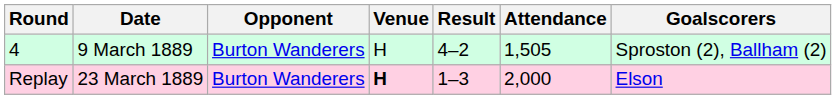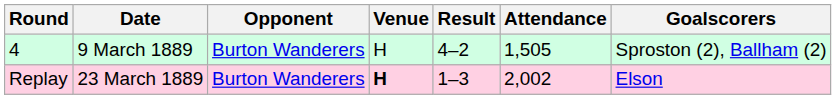 <table class="wikitable">
 <tr>
 <th>Round</th>
 <th>Date</th>
 <th>Opponent</th>
 <th>Venue</th>
 <th>Result</th>
 <th>Attendance</th>
 <th>Goalscorers</th>
 </tr>
 <tr style="background:#d0ffe3;">
 <td>4</td>
 <td>9 March 1889</td>
 <td><a href='#'>Burton Wanderers</a></td>
 <td>H</td>
 <td>4–2</td>
 <td>1,505</td>
 <td>Sproston (2), <a href='#'>Ballham</a> (2)</td>
 </tr>
 <tr style="background-color: #ffd0e3;">
 <td>Replay</td>
 <td>23 March 1889</td>
 <td><a href='#'>Burton Wanderers</a></td>
 <td><strong>H</strong></td>
 <td>1–3</td>
-<td>2,000</td>
+<td>2,002</td>
 <td><a href='#'>Elson</a></td>
 </tr>
 </table>
